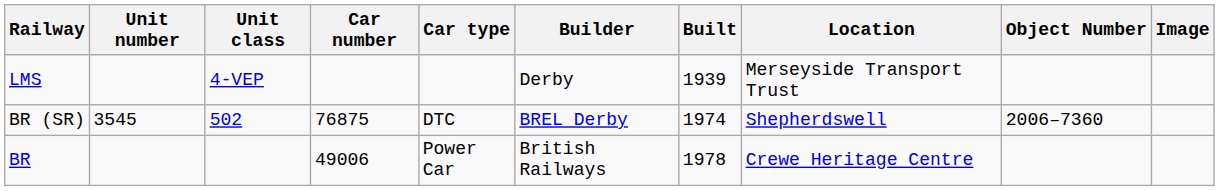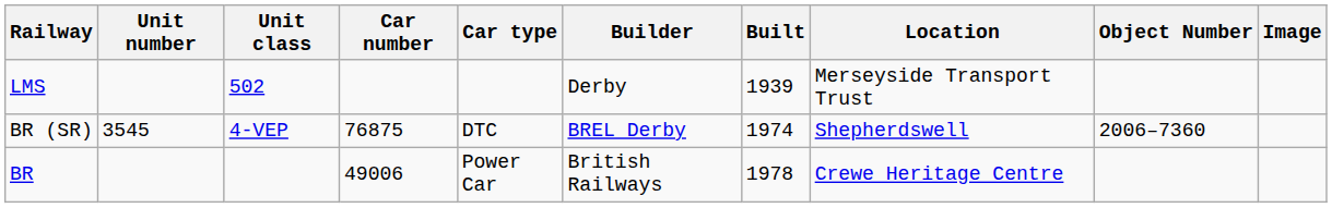 <table class="wikitable sortable">
 <tr>
 <th>Railway</th>
 <th>Unit number</th>
 <th>Unit class</th>
 <th>Car number</th>
 <th>Car type</th>
 <th>Builder</th>
 <th>Built</th>
 <th>Location</th>
 <th>Object Number</th>
 <th>Image</th>
 </tr>
 <tr>
 <td><a href='#'>LMS</a></td>
 <td></td>
-<td><a href='#'>4-VEP</a></td>
+<td><a href='#'>502</a></td>
 <td></td>
 <td></td>
 <td>Derby</td>
 <td>1939</td>
 <td>Merseyside Transport Trust</td>
 <td></td>
 <td></td>
 </tr>
 <tr>
 <td>BR (SR)</td>
 <td>3545</td>
-<td><a href='#'>502</a></td>
+<td><a href='#'>4-VEP</a></td>
 <td>76875</td>
 <td>DTC</td>
 <td><a href='#'>BREL Derby</a></td>
 <td>1974</td>
 <td><a href='#'>Shepherdswell</a></td>
 <td>2006–7360 </td>
 <td></td>
 </tr>
 <tr>
 <td><a href='#'>BR</a></td>
 <td></td>
 <td></td>
 <td>49006</td>
 <td>Power Car</td>
 <td>British Railways</td>
 <td>1978</td>
 <td><a href='#'>Crewe Heritage Centre</a></td>
 <td></td>
 <td></td>
 </tr>
 </table>
